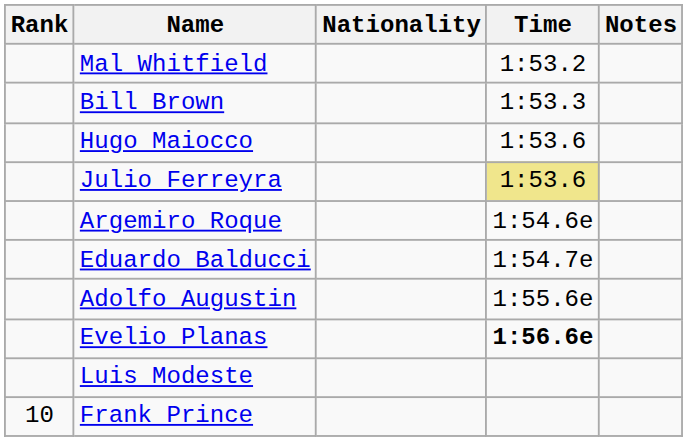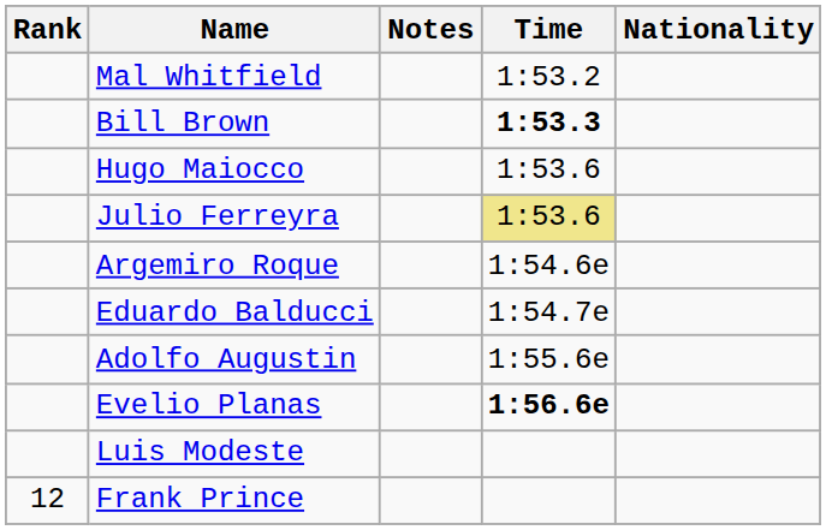 <table class="wikitable sortable" style="text-align:center">
 <tr>
 <th>Rank</th>
 <th>Name</th>
+<th>Notes</th>
+<th>Time</th>
 <th>Nationality</th>
-<th>Time</th>
-<th>Notes</th>
 </tr>
 <tr>
 <td></td>
 <td align=left><a href='#'>Mal Whitfield</a></td>
+<td></td>
+<td>1:53.2</td>
 <td align=left></td>
-<td>1:53.2</td>
-<td></td>
 </tr>
 <tr>
 <td></td>
 <td align=left><a href='#'>Bill Brown</a></td>
+<td></td>
+<td><strong>1:53.3</strong></td>
 <td align=left></td>
-<td>1:53.3</td>
-<td></td>
 </tr>
 <tr>
 <td></td>
 <td align=left><a href='#'>Hugo Maiocco</a></td>
+<td></td>
+<td>1:53.6</td>
 <td align=left></td>
-<td>1:53.6</td>
-<td></td>
 </tr>
 <tr>
 <td></td>
 <td align=left><a href='#'>Julio Ferreyra</a></td>
+<td></td>
+<td style="background: khaki;">1:53.6</td>
 <td align=left></td>
-<td style="background: khaki;">1:53.6</td>
-<td></td>
 </tr>
 <tr>
 <td></td>
 <td align=left><a href='#'>Argemiro Roque</a></td>
+<td></td>
+<td>1:54.6e</td>
 <td align=left></td>
-<td>1:54.6e</td>
-<td></td>
 </tr>
 <tr>
 <td></td>
 <td align=left><a href='#'>Eduardo Balducci</a></td>
+<td></td>
+<td>1:54.7e</td>
 <td align=left></td>
-<td>1:54.7e</td>
-<td></td>
 </tr>
 <tr>
 <td></td>
 <td align=left><a href='#'>Adolfo Augustin</a></td>
+<td></td>
+<td>1:55.6e</td>
 <td align=left></td>
-<td>1:55.6e</td>
-<td></td>
 </tr>
 <tr>
 <td></td>
 <td align=left><a href='#'>Evelio Planas</a></td>
+<td></td>
+<td><strong>1:56.6e</strong></td>
 <td align=left></td>
-<td><strong>1:56.6e</strong></td>
-<td></td>
 </tr>
 <tr>
 <td></td>
 <td align=left><a href='#'>Luis Modeste</a></td>
-<td align=left></td>
 <td></td>
 <td></td>
+<td align=left></td>
 </tr>
 <tr>
-<td>10</td>
+<td>12</td>
 <td align=left><a href='#'>Frank Prince</a></td>
-<td align=left></td>
 <td></td>
 <td></td>
+<td align=left></td>
 </tr>
 </table>
